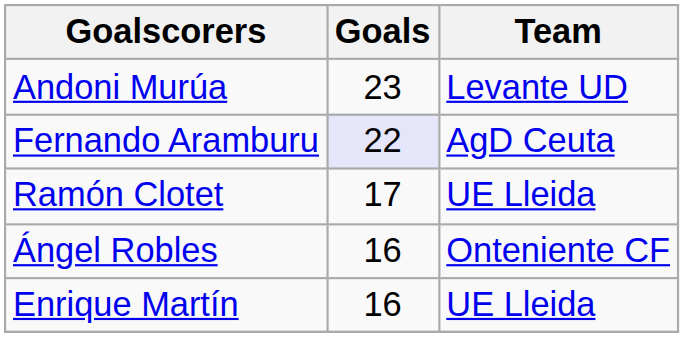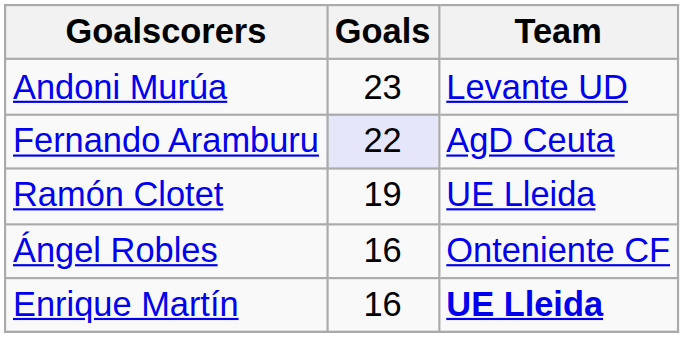 <table class="wikitable sortable">
 <tr>
 <th>Goalscorers</th>
 <th>Goals</th>
 <th>Team</th>
 </tr>
 <tr>
 <td> <a href='#'>Andoni Murúa</a></td>
 <td style="text-align:center;">23</td>
 <td><a href='#'>Levante UD</a></td>
 </tr>
 <tr>
 <td> <a href='#'>Fernando Aramburu</a></td>
 <td style="background: lavender; text-align:center;">22</td>
 <td><a href='#'>AgD Ceuta</a></td>
 </tr>
 <tr>
 <td> <a href='#'>Ramón Clotet</a></td>
-<td style="text-align:center;">17</td>
+<td style="text-align:center;">19</td>
 <td><a href='#'>UE Lleida</a></td>
 </tr>
 <tr>
 <td> <a href='#'>Ángel Robles</a></td>
 <td style="text-align:center;">16</td>
 <td><a href='#'>Onteniente CF</a></td>
 </tr>
 <tr>
 <td> <a href='#'>Enrique Martín</a></td>
 <td style="text-align:center;">16</td>
-<td><a href='#'>UE Lleida</a></td>
+<td><strong><a href='#'>UE Lleida</a></strong></td>
 </tr>
 <tr>
 </tr>
 </table>
